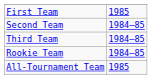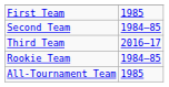 <table class="wikitable">
 <tr>
 </tr>
 <tr>
 <td><a href='#'>First Team</a></td>
 <td><a href='#'>1985</a></td>
 </tr>
 <tr>
 <td><a href='#'>Second Team</a></td>
 <td><a href='#'>1984–85</a></td>
 </tr>
 <tr>
 <td><a href='#'>Third Team</a></td>
-<td><a href='#'>1984–85</a></td>
+<td><a href='#'>2016–17</a></td>
 </tr>
 <tr>
 <td><a href='#'>Rookie Team</a></td>
 <td><a href='#'>1984–85</a></td>
 </tr>
 <tr>
 <td><a href='#'>All-Tournament Team</a></td>
 <td><a href='#'>1985</a></td>
 </tr>
 </table>
